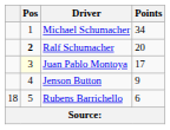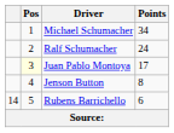 <table class="wikitable" style="font-size: 85%;">
 <tr>
 <th></th>
 <th>Pos</th>
 <th>Driver</th>
 <th>Points</th>
 </tr>
 <tr>
 <td></td>
 <td align="center">1</td>
 <td> <a href='#'>Michael Schumacher</a></td>
 <td>34</td>
 </tr>
 <tr>
 <td></td>
-<td align="center"><strong>2</strong></td>
+<td align="center">2</td>
 <td> <a href='#'>Ralf Schumacher</a></td>
-<td>20</td>
+<td>24</td>
 </tr>
 <tr>
 <td></td>
 <td align="center" style="background: lightyellow;">3</td>
 <td> <a href='#'>Juan Pablo Montoya</a></td>
 <td>17</td>
 </tr>
 <tr>
 <td></td>
 <td align="center">4</td>
 <td> <a href='#'>Jenson Button</a></td>
-<td>9</td>
+<td>8</td>
 </tr>
 <tr>
-<td> 18</td>
+<td> 14</td>
 <td align="center">5</td>
 <td> <a href='#'>Rubens Barrichello</a></td>
 <td>6</td>
 </tr>
 <tr>
 <th colspan=4>Source: </th>
 </tr>
 </table>
